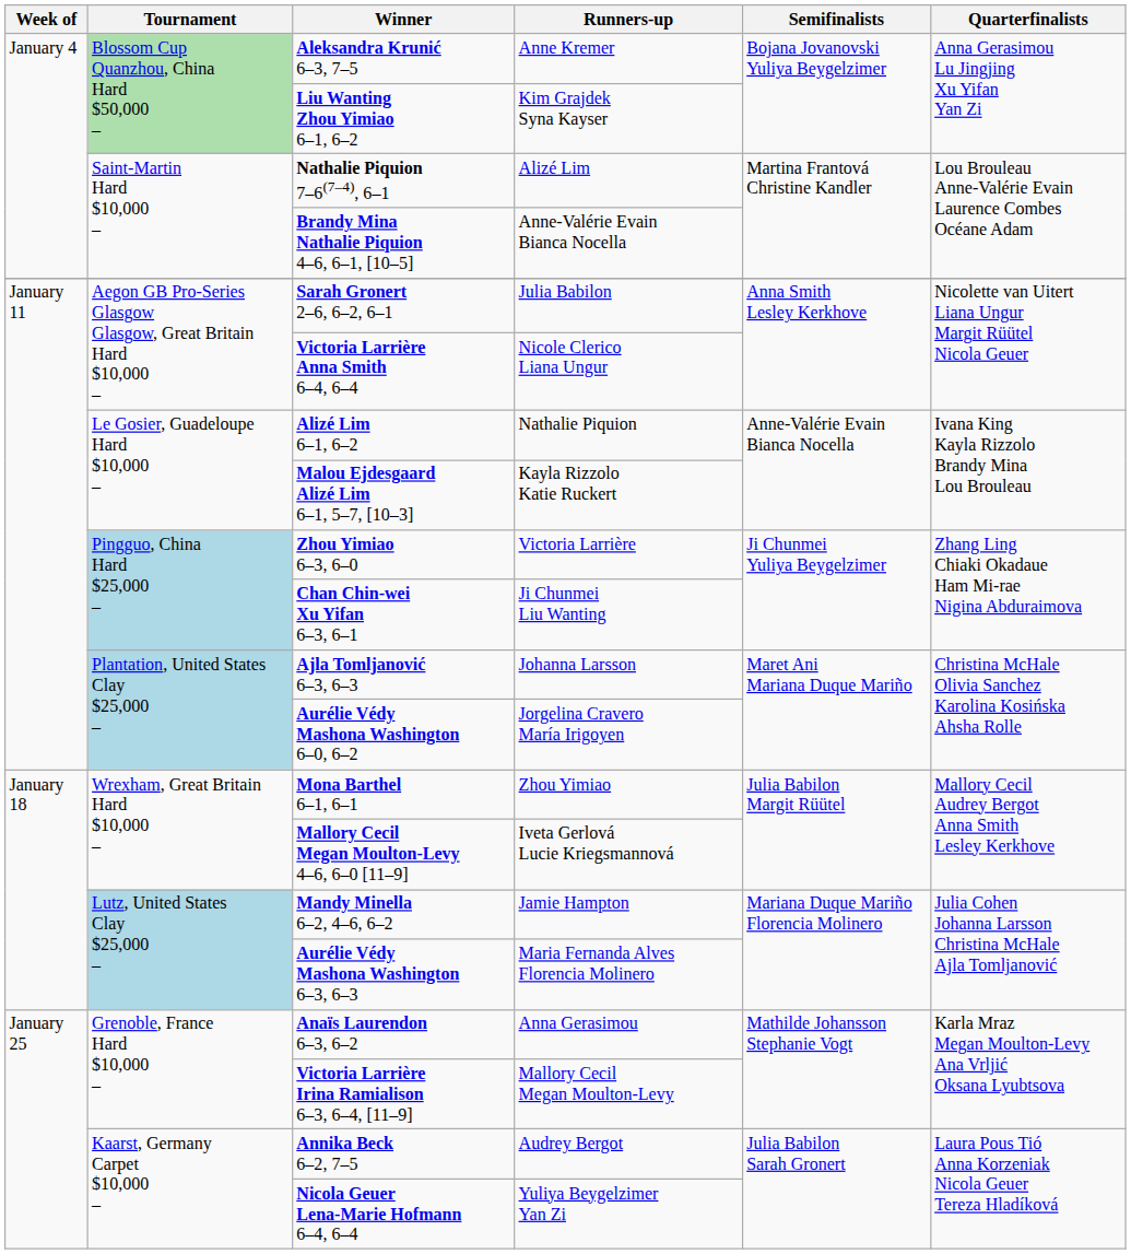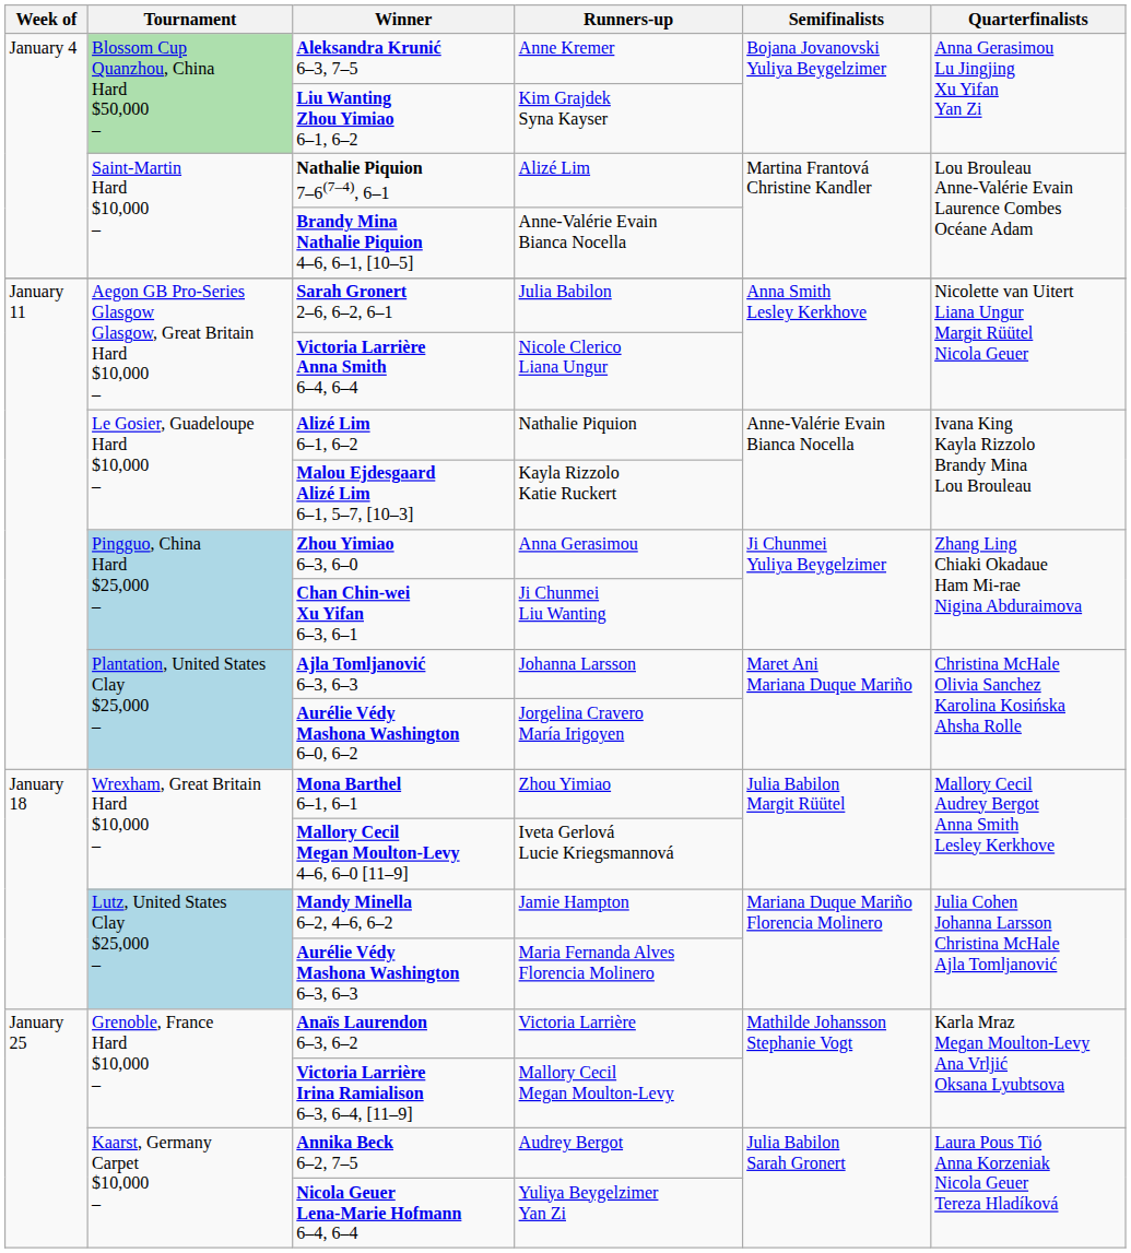 <table class="wikitable" style="font-size:85%;">
 <tr>
 <th width="65">Week of</th>
 <th width="190">Tournament</th>
 <th width="210">Winner</th>
 <th width="210">Runners-up</th>
 <th width="170">Semifinalists</th>
 <th width="170">Quarterfinalists</th>
 </tr>
 <tr valign=top>
 <td rowspan=4>January 4</td>
 <td rowspan="2" style="background:#addfad;"><a href='#'>Blossom Cup</a> <br> <a href='#'>Quanzhou</a>, China <br> Hard <br> $50,000 <br>  – </td>
 <td> <strong><a href='#'>Aleksandra Krunić</a></strong> <br> 6–3, 7–5</td>
 <td> <a href='#'>Anne Kremer</a></td>
 <td rowspan=2> <a href='#'>Bojana Jovanovski</a> <br>  <a href='#'>Yuliya Beygelzimer</a></td>
 <td rowspan=2> <a href='#'>Anna Gerasimou</a> <br>  <a href='#'>Lu Jingjing</a> <br>  <a href='#'>Xu Yifan</a> <br>  <a href='#'>Yan Zi</a></td>
 </tr>
 <tr valign=top>
 <td> <strong><a href='#'>Liu Wanting</a></strong><br> <strong><a href='#'>Zhou Yimiao</a></strong> <br> 6–1, 6–2</td>
 <td> <a href='#'>Kim Grajdek</a><br> Syna Kayser</td>
 </tr>
 <tr valign=top>
 <td rowspan=2><a href='#'>Saint-Martin</a> <br> Hard <br> $10,000 <br>  – </td>
 <td> <strong>Nathalie Piquion</strong> <br> 7–6<sup>(7–4)</sup>, 6–1</td>
 <td> <a href='#'>Alizé Lim</a></td>
 <td rowspan=2> Martina Frantová <br>  Christine Kandler</td>
 <td rowspan=2> Lou Brouleau <br>  Anne-Valérie Evain <br>  Laurence Combes <br>  Océane Adam</td>
 </tr>
 <tr valign=top>
 <td> <strong><a href='#'>Brandy Mina</a></strong><br> <strong><a href='#'>Nathalie Piquion</a></strong> <br> 4–6, 6–1, [10–5]</td>
 <td> Anne-Valérie Evain<br> Bianca Nocella</td>
 </tr>
 <tr valign=top>
 </tr>
 <tr valign=top>
 <td rowspan=8>January 11</td>
 <td rowspan=2><a href='#'>Aegon GB Pro-Series Glasgow</a><br> <a href='#'>Glasgow</a>, Great Britain <br> Hard <br> $10,000 <br>  – </td>
 <td> <strong><a href='#'>Sarah Gronert</a></strong> <br> 2–6, 6–2, 6–1</td>
 <td> <a href='#'>Julia Babilon</a></td>
 <td rowspan=2> <a href='#'>Anna Smith</a> <br>  <a href='#'>Lesley Kerkhove</a></td>
 <td rowspan=2> Nicolette van Uitert <br>  <a href='#'>Liana Ungur</a> <br>  <a href='#'>Margit Rüütel</a> <br>  <a href='#'>Nicola Geuer</a></td>
 </tr>
 <tr valign=top>
 <td> <strong><a href='#'>Victoria Larrière</a></strong><br> <strong><a href='#'>Anna Smith</a></strong> <br> 6–4, 6–4</td>
 <td> <a href='#'>Nicole Clerico</a><br> <a href='#'>Liana Ungur</a></td>
 </tr>
 <tr valign=top>
 <td rowspan=2><a href='#'>Le Gosier</a>, Guadeloupe <br> Hard <br> $10,000 <br>  – </td>
 <td> <strong><a href='#'>Alizé Lim</a></strong> <br> 6–1, 6–2</td>
 <td> Nathalie Piquion</td>
 <td rowspan=2> Anne-Valérie Evain <br>  Bianca Nocella</td>
 <td rowspan=2> Ivana King <br>  Kayla Rizzolo <br>  Brandy Mina <br>  Lou Brouleau</td>
 </tr>
 <tr valign=top>
 <td> <strong><a href='#'>Malou Ejdesgaard</a></strong><br> <strong><a href='#'>Alizé Lim</a></strong> <br> 6–1, 5–7, [10–3]</td>
 <td> Kayla Rizzolo<br> Katie Ruckert</td>
 </tr>
 <tr valign=top>
 <td rowspan=2 bgcolor=lightblue><a href='#'>Pingguo</a>, China <br> Hard <br> $25,000 <br>  – </td>
 <td> <strong><a href='#'>Zhou Yimiao</a></strong> <br> 6–3, 6–0</td>
-<td> <a href='#'>Victoria Larrière</a></td>
+<td> <a href='#'>Anna Gerasimou</a></td>
 <td rowspan=2> <a href='#'>Ji Chunmei</a> <br>  <a href='#'>Yuliya Beygelzimer</a></td>
 <td rowspan=2> <a href='#'>Zhang Ling</a> <br>  Chiaki Okadaue <br>  Ham Mi-rae <br>  <a href='#'>Nigina Abduraimova</a></td>
 </tr>
 <tr valign=top>
 <td> <strong><a href='#'>Chan Chin-wei</a></strong><br> <strong><a href='#'>Xu Yifan</a></strong> <br> 6–3, 6–1</td>
 <td> <a href='#'>Ji Chunmei</a><br> <a href='#'>Liu Wanting</a></td>
 </tr>
 <tr valign=top>
 <td rowspan=2 bgcolor=lightblue><a href='#'>Plantation</a>, United States <br> Clay <br> $25,000 <br>  – </td>
 <td> <strong><a href='#'>Ajla Tomljanović</a></strong> <br> 6–3, 6–3</td>
 <td> <a href='#'>Johanna Larsson</a></td>
 <td rowspan=2> <a href='#'>Maret Ani</a> <br>  <a href='#'>Mariana Duque Mariño</a></td>
 <td rowspan=2> <a href='#'>Christina McHale</a> <br>  <a href='#'>Olivia Sanchez</a> <br>  <a href='#'>Karolina Kosińska</a> <br>  <a href='#'>Ahsha Rolle</a></td>
 </tr>
 <tr valign=top>
 <td> <strong><a href='#'>Aurélie Védy</a></strong><br> <strong><a href='#'>Mashona Washington</a></strong> <br> 6–0, 6–2</td>
 <td> <a href='#'>Jorgelina Cravero</a><br> <a href='#'>María Irigoyen</a></td>
 </tr>
 <tr valign=top>
 <td rowspan=4>January 18</td>
 <td rowspan=2><a href='#'>Wrexham</a>, Great Britain <br> Hard <br> $10,000 <br>  – </td>
 <td> <strong><a href='#'>Mona Barthel</a></strong> <br> 6–1, 6–1</td>
 <td> <a href='#'>Zhou Yimiao</a></td>
 <td rowspan=2> <a href='#'>Julia Babilon</a> <br>  <a href='#'>Margit Rüütel</a></td>
 <td rowspan=2> <a href='#'>Mallory Cecil</a> <br>  <a href='#'>Audrey Bergot</a> <br>  <a href='#'>Anna Smith</a> <br>  <a href='#'>Lesley Kerkhove</a></td>
 </tr>
 <tr valign=top>
 <td> <strong><a href='#'>Mallory Cecil</a></strong><br> <strong><a href='#'>Megan Moulton-Levy</a></strong> <br> 4–6, 6–0 [11–9]</td>
 <td> Iveta Gerlová<br> Lucie Kriegsmannová</td>
 </tr>
 <tr valign=top>
 <td rowspan=2 bgcolor=lightblue><a href='#'>Lutz</a>, United States <br> Clay <br> $25,000 <br>  – </td>
 <td> <strong><a href='#'>Mandy Minella</a></strong> <br> 6–2, 4–6, 6–2</td>
 <td> <a href='#'>Jamie Hampton</a></td>
 <td rowspan=2> <a href='#'>Mariana Duque Mariño</a> <br>  <a href='#'>Florencia Molinero</a></td>
 <td rowspan=2> <a href='#'>Julia Cohen</a> <br>  <a href='#'>Johanna Larsson</a> <br>  <a href='#'>Christina McHale</a> <br>  <a href='#'>Ajla Tomljanović</a></td>
 </tr>
 <tr valign=top>
 <td> <strong><a href='#'>Aurélie Védy</a></strong><br> <strong><a href='#'>Mashona Washington</a></strong> <br> 6–3, 6–3</td>
 <td> <a href='#'>Maria Fernanda Alves</a><br> <a href='#'>Florencia Molinero</a></td>
 </tr>
 <tr valign=top>
 <td rowspan=4>January 25</td>
 <td rowspan=2><a href='#'>Grenoble</a>, France <br> Hard <br> $10,000 <br>  – </td>
 <td> <strong><a href='#'>Anaïs Laurendon</a></strong> <br> 6–3, 6–2</td>
-<td> <a href='#'>Anna Gerasimou</a></td>
+<td> <a href='#'>Victoria Larrière</a></td>
 <td rowspan=2> <a href='#'>Mathilde Johansson</a> <br>  <a href='#'>Stephanie Vogt</a></td>
 <td rowspan=2> Karla Mraz <br>  <a href='#'>Megan Moulton-Levy</a> <br>  <a href='#'>Ana Vrljić</a> <br>  <a href='#'>Oksana Lyubtsova</a></td>
 </tr>
 <tr valign=top>
 <td> <strong><a href='#'>Victoria Larrière</a></strong><br> <strong><a href='#'>Irina Ramialison</a></strong> <br> 6–3, 6–4, [11–9]</td>
 <td> <a href='#'>Mallory Cecil</a><br> <a href='#'>Megan Moulton-Levy</a></td>
 </tr>
 <tr valign=top>
 <td rowspan=2><a href='#'>Kaarst</a>, Germany <br> Carpet <br> $10,000 <br>  – </td>
 <td> <strong><a href='#'>Annika Beck</a></strong> <br> 6–2, 7–5</td>
 <td> <a href='#'>Audrey Bergot</a></td>
 <td rowspan=2> <a href='#'>Julia Babilon</a> <br>  <a href='#'>Sarah Gronert</a></td>
 <td rowspan=2> <a href='#'>Laura Pous Tió</a> <br>  <a href='#'>Anna Korzeniak</a> <br>  <a href='#'>Nicola Geuer</a> <br>  <a href='#'>Tereza Hladíková</a></td>
 </tr>
 <tr valign=top>
 <td> <strong><a href='#'>Nicola Geuer</a></strong><br> <strong><a href='#'>Lena-Marie Hofmann</a></strong> <br> 6–4, 6–4</td>
 <td> <a href='#'>Yuliya Beygelzimer</a><br> <a href='#'>Yan Zi</a></td>
 </tr>
 </table>
